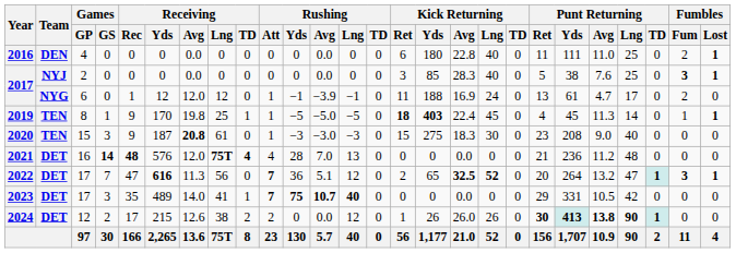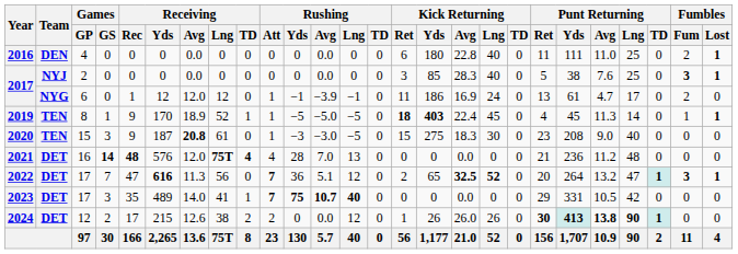 <table class="wikitable" style="text-align: center;">
 <tr>
 <th rowspan="2">Year</th>
 <th rowspan="2">Team</th>
 <th colspan="2">Games</th>
 <th colspan="5">Receiving</th>
 <th colspan="5">Rushing</th>
 <th colspan="5">Kick Returning</th>
 <th colspan="5">Punt Returning</th>
 <th colspan="2">Fumbles</th>
 </tr>
 <tr>
 <th>GP</th>
 <th>GS</th>
 <th>Rec</th>
 <th>Yds</th>
 <th>Avg</th>
 <th>Lng</th>
 <th>TD</th>
 <th>Att</th>
 <th>Yds</th>
 <th>Avg</th>
 <th>Lng</th>
 <th>TD</th>
 <th>Ret</th>
 <th>Yds</th>
 <th>Avg</th>
 <th>Lng</th>
 <th>TD</th>
 <th>Ret</th>
 <th>Yds</th>
 <th>Avg</th>
 <th>Lng</th>
 <th>TD</th>
 <th>Fum</th>
 <th>Lost</th>
 </tr>
 <tr>
 <th><a href='#'>2016</a></th>
 <th><a href='#'>DEN</a></th>
 <td>4</td>
 <td>0</td>
 <td>0</td>
 <td>0</td>
 <td>0.0</td>
 <td>0</td>
 <td>0</td>
 <td>0</td>
 <td>0</td>
 <td>0.0</td>
 <td>0</td>
 <td>0</td>
 <td>6</td>
 <td>180</td>
 <td>22.8</td>
 <td>40</td>
 <td>0</td>
 <td>11</td>
 <td>111</td>
 <td>11.0</td>
 <td>25</td>
 <td>0</td>
 <td>2</td>
 <td><strong>1</strong></td>
 </tr>
 <tr>
 <th rowspan="2"><a href='#'>2017</a></th>
 <th><a href='#'>NYJ</a></th>
 <td>2</td>
 <td>0</td>
 <td>0</td>
 <td>0</td>
 <td>0.0</td>
 <td>0</td>
 <td>0</td>
 <td>0</td>
 <td>0</td>
 <td>0.0</td>
 <td>0</td>
 <td>0</td>
 <td>3</td>
 <td>85</td>
 <td>28.3</td>
 <td>40</td>
 <td>0</td>
 <td>5</td>
 <td>38</td>
 <td>7.6</td>
 <td>25</td>
 <td>0</td>
 <td><strong>3</strong></td>
 <td><strong>1</strong></td>
 </tr>
 <tr>
 <th><a href='#'>NYG</a></th>
 <td>6</td>
 <td>0</td>
 <td>1</td>
 <td>12</td>
 <td>12.0</td>
 <td>12</td>
 <td>0</td>
 <td>1</td>
 <td>−1</td>
 <td>−3.9</td>
 <td>−1</td>
 <td>0</td>
 <td>11</td>
-<td>188</td>
+<td>186</td>
 <td>16.9</td>
 <td>24</td>
 <td>0</td>
 <td>13</td>
 <td>61</td>
 <td>4.7</td>
 <td>17</td>
 <td>0</td>
 <td>2</td>
 <td>0</td>
 </tr>
 <tr>
 <th><a href='#'>2019</a></th>
 <th><a href='#'>TEN</a></th>
 <td>8</td>
 <td>1</td>
 <td>9</td>
 <td>170</td>
-<td>19.8</td>
-<td>25</td>
+<td>18.9</td>
+<td>52</td>
 <td>1</td>
 <td>1</td>
 <td>−5</td>
 <td>−5.0</td>
 <td>−5</td>
 <td>0</td>
 <td><strong>18</strong></td>
 <td><strong>403</strong></td>
 <td>22.4</td>
 <td>45</td>
 <td>0</td>
 <td>4</td>
 <td>45</td>
 <td>11.3</td>
 <td>14</td>
 <td>0</td>
 <td>1</td>
 <td><strong>1</strong></td>
 </tr>
 <tr>
 <th><a href='#'>2020</a></th>
 <th><a href='#'>TEN</a></th>
 <td>15</td>
 <td>3</td>
 <td>9</td>
 <td>187</td>
 <td><strong>20.8</strong></td>
 <td>61</td>
 <td>0</td>
 <td>1</td>
 <td>−3</td>
 <td>−3.0</td>
-<td>−3</td>
+<td>−5</td>
 <td>0</td>
 <td>15</td>
 <td>275</td>
 <td>18.3</td>
 <td>30</td>
 <td>0</td>
 <td>23</td>
 <td>208</td>
 <td>9.0</td>
 <td>40</td>
 <td>0</td>
 <td>0</td>
 <td>0</td>
 </tr>
 <tr>
 <th><a href='#'>2021</a></th>
 <th><a href='#'>DET</a></th>
 <td>16</td>
 <td><strong>14</strong></td>
 <td><strong>48</strong></td>
 <td>576</td>
 <td>12.0</td>
 <td><strong>75T</strong></td>
 <td><strong>4</strong></td>
 <td>4</td>
 <td>28</td>
 <td>7.0</td>
 <td>13</td>
 <td>0</td>
 <td>0</td>
 <td>0</td>
 <td>0.0</td>
 <td>0</td>
 <td>0</td>
 <td>21</td>
 <td>236</td>
 <td>11.2</td>
 <td>48</td>
 <td>0</td>
 <td>0</td>
 <td>0</td>
 </tr>
 <tr>
 <th><a href='#'>2022</a></th>
 <th><a href='#'>DET</a></th>
 <td>17</td>
 <td>7</td>
 <td>47</td>
 <td><strong>616</strong></td>
 <td>11.3</td>
 <td>56</td>
 <td>0</td>
 <td><strong>7</strong></td>
 <td>36</td>
 <td>5.1</td>
 <td>12</td>
 <td>0</td>
 <td>2</td>
 <td>65</td>
 <td><strong>32.5</strong></td>
 <td><strong>52</strong></td>
 <td>0</td>
 <td>20</td>
 <td>264</td>
 <td>13.2</td>
 <td>47</td>
 <td style="background:#cfecec;"><strong>1</strong></td>
 <td><strong>3</strong></td>
 <td><strong>1</strong></td>
 </tr>
 <tr>
 <th><a href='#'>2023</a></th>
 <th><a href='#'>DET</a></th>
 <td>17</td>
 <td>3</td>
 <td>35</td>
 <td>489</td>
 <td>14.0</td>
 <td>41</td>
 <td>1</td>
 <td><strong>7</strong></td>
 <td><strong>75</strong></td>
 <td><strong>10.7</strong></td>
 <td><strong>40</strong></td>
 <td>0</td>
 <td>0</td>
 <td>0</td>
 <td>0.0</td>
 <td>0</td>
 <td>0</td>
 <td>29</td>
 <td>331</td>
 <td>10.5</td>
 <td>42</td>
 <td>0</td>
 <td>0</td>
 <td>0</td>
 </tr>
 <tr>
 <th><a href='#'>2024</a></th>
 <th><a href='#'>DET</a></th>
 <td>12</td>
 <td>2</td>
 <td>17</td>
 <td>215</td>
 <td>12.6</td>
 <td>38</td>
 <td>2</td>
 <td>2</td>
 <td>0</td>
 <td>0.0</td>
 <td>12</td>
 <td>0</td>
 <td>1</td>
 <td>26</td>
 <td>26.0</td>
 <td>26</td>
 <td>0</td>
 <td><strong>30</strong></td>
 <td style="background:#cfecec;"><strong>413</strong></td>
 <td><strong>13.8</strong></td>
 <td><strong>90</strong></td>
 <td style="background:#cfecec;"><strong>1</strong></td>
 <td>0</td>
 <td>0</td>
 </tr>
 <tr>
 <th colspan="2"></th>
 <th>97</th>
 <th>30</th>
 <th>166</th>
 <th>2,265</th>
 <th>13.6</th>
 <th>75T</th>
 <th>8</th>
 <th>23</th>
 <th>130</th>
 <th>5.7</th>
 <th>40</th>
 <th>0</th>
 <th>56</th>
 <th>1,177</th>
 <th>21.0</th>
 <th>52</th>
 <th>0</th>
 <th>156</th>
 <th>1,707</th>
 <th>10.9</th>
 <th>90</th>
 <th>2</th>
 <th>11</th>
 <th>4</th>
 </tr>
 </table>
